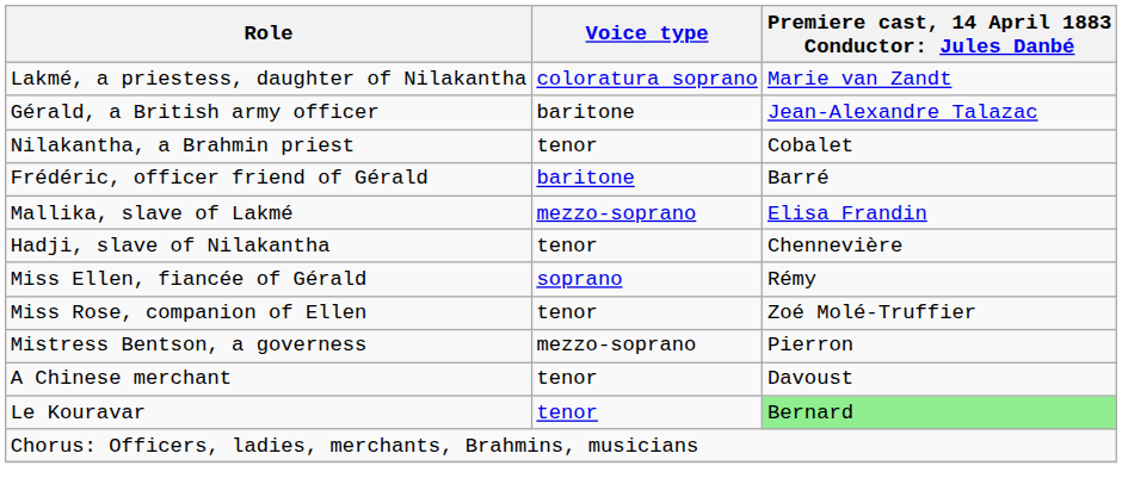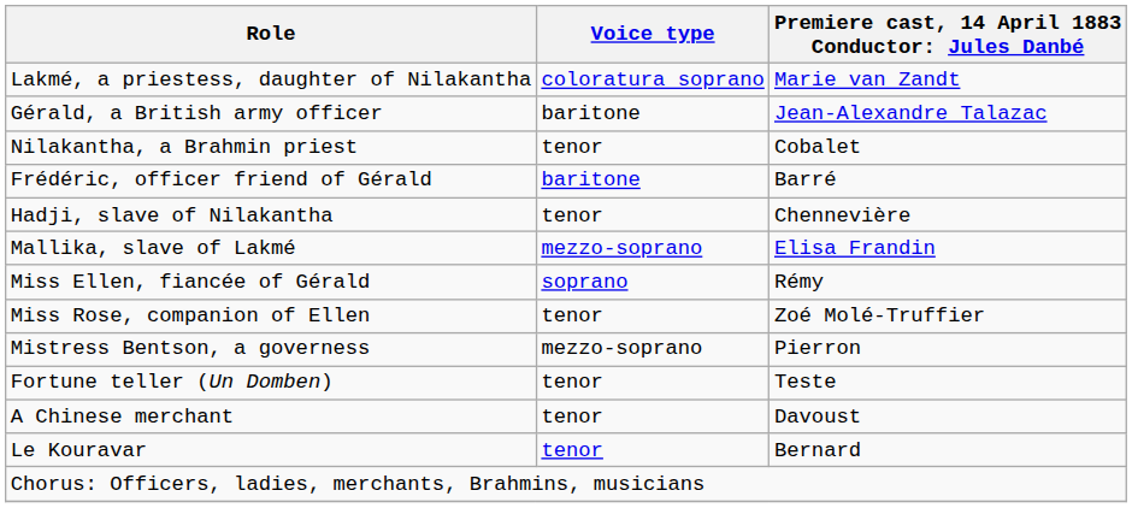 <table class="wikitable">
 <tr>
 <th>Role</th>
 <th><a href='#'>Voice type</a></th>
 <th>Premiere cast, 14 April 1883<br>Conductor: <a href='#'>Jules Danbé</a></th>
 </tr>
 <tr>
 <td>Lakmé, a priestess, daughter of Nilakantha</td>
 <td><a href='#'>coloratura soprano</a></td>
 <td><a href='#'>Marie van Zandt</a></td>
 </tr>
 <tr>
 <td>Gérald, a British army officer</td>
 <td>baritone</td>
 <td><a href='#'>Jean-Alexandre Talazac</a></td>
 </tr>
 <tr>
 <td>Nilakantha, a Brahmin priest</td>
 <td>tenor</td>
 <td>Cobalet</td>
 </tr>
 <tr>
 <td>Frédéric, officer friend of Gérald</td>
 <td><a href='#'>baritone</a></td>
 <td>Barré</td>
 </tr>
 <tr>
+<td>Hadji, slave of Nilakantha</td>
+<td>tenor</td>
+<td>Chennevière</td>
+</tr>
+<tr>
 <td>Mallika, slave of Lakmé</td>
 <td><a href='#'>mezzo-soprano</a></td>
 <td><a href='#'>Elisa Frandin</a></td>
-</tr>
-<tr>
-<td>Hadji, slave of Nilakantha</td>
-<td>tenor</td>
-<td>Chennevière</td>
 </tr>
 <tr>
 <td>Miss Ellen, fiancée of Gérald</td>
 <td><a href='#'>soprano</a></td>
 <td>Rémy</td>
 </tr>
 <tr>
 <td>Miss Rose, companion of Ellen</td>
 <td>tenor</td>
 <td>Zoé Molé-Truffier</td>
 </tr>
 <tr>
 <td>Mistress Bentson, a governess</td>
 <td>mezzo-soprano</td>
 <td>Pierron</td>
 </tr>
 <tr>
+<td>Fortune teller (<em>Un Domben</em>)</td>
+<td>tenor</td>
+<td>Teste</td>
+</tr>
+<tr>
 <td>A Chinese merchant</td>
 <td>tenor</td>
 <td>Davoust</td>
 </tr>
 <tr>
 <td>Le Kouravar</td>
 <td><a href='#'>tenor</a></td>
-<td style="background: lightgreen;">Bernard</td>
+<td>Bernard</td>
 </tr>
 <tr>
 <td colspan="3">Chorus: Officers, ladies, merchants, Brahmins, musicians</td>
 </tr>
 <tr>
 </tr>
 </table>
